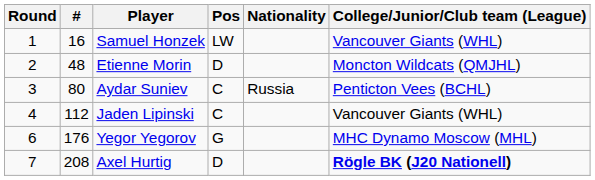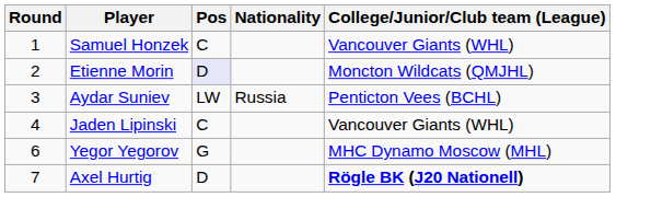 <table class="wikitable">
 <tr>
 <th>Round</th>
-<th>#</th>
 <th>Player</th>
 <th>Pos</th>
 <th>Nationality</th>
 <th>College/Junior/Club team (League)</th>
 </tr>
 <tr>
 <td style="text-align:center;">1</td>
-<td style="text-align:center;">16</td>
 <td><a href='#'>Samuel Honzek</a></td>
-<td>LW</td>
+<td>C</td>
 <td></td>
 <td><a href='#'>Vancouver Giants</a> (<a href='#'>WHL</a>)</td>
 </tr>
 <tr>
 <td style="text-align:center;">2</td>
-<td style="text-align:center;">48</td>
 <td><a href='#'>Etienne Morin</a></td>
-<td>D</td>
+<td style="background: lavender;">D</td>
 <td></td>
 <td><a href='#'>Moncton Wildcats</a> (<a href='#'>QMJHL</a>)</td>
 </tr>
 <tr>
 <td style="text-align:center;">3</td>
-<td style="text-align:center;">80</td>
 <td><a href='#'>Aydar Suniev</a></td>
-<td>C</td>
+<td>LW</td>
 <td> Russia</td>
 <td><a href='#'>Penticton Vees</a> (<a href='#'>BCHL</a>)</td>
 </tr>
 <tr>
 <td style="text-align:center;">4</td>
-<td style="text-align:center;">112</td>
 <td><a href='#'>Jaden Lipinski</a></td>
 <td>C</td>
 <td></td>
 <td>Vancouver Giants (WHL)</td>
 </tr>
 <tr>
 <td style="text-align:center;">6</td>
-<td style="text-align:center;">176</td>
 <td><a href='#'>Yegor Yegorov</a></td>
 <td>G</td>
 <td></td>
 <td><a href='#'>MHC Dynamo Moscow</a> (<a href='#'>MHL</a>)</td>
 </tr>
 <tr>
 <td style="text-align:center;">7</td>
-<td style="text-align:center;">208</td>
 <td><a href='#'>Axel Hurtig</a></td>
 <td>D</td>
 <td></td>
 <td><strong><a href='#'>Rögle BK</a> (<a href='#'>J20 Nationell</a>)</strong></td>
 </tr>
 </table>
